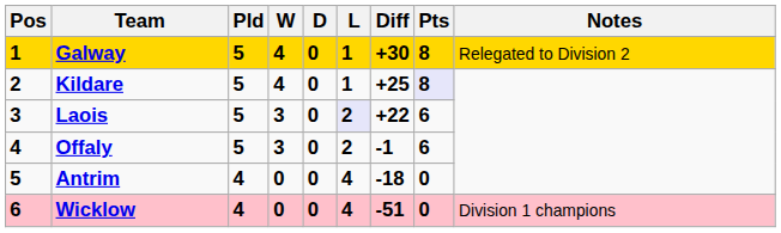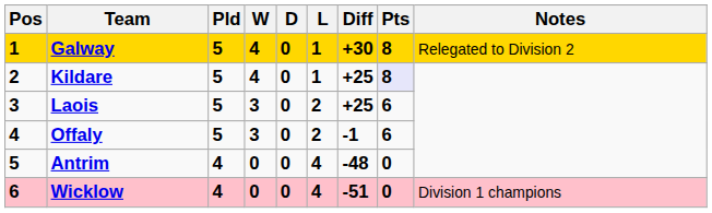 <table class="wikitable" style="text-align: centre;">
 <tr>
 <th width=20>Pos</th>
 <th width=135>Team</th>
 <th width=20>Pld</th>
 <th width=20>W</th>
 <th width=20>D</th>
 <th width=20>L</th>
 <th width=20>Diff</th>
 <th width=20>Pts</th>
 <th width=250>Notes</th>
 </tr>
 <tr style="background:gold;">
 <td><strong>1</strong></td>
 <td align=left><strong> <a href='#'>Galway</a> </strong></td>
 <td><strong>5</strong></td>
 <td><strong>4</strong></td>
 <td><strong>0</strong></td>
 <td><strong>1</strong></td>
 <td><strong>+30</strong></td>
 <td><strong>8</strong></td>
 <td><small> Relegated to Division 2</small></td>
 </tr>
 <tr style>
 <td><strong>2</strong></td>
 <td align=left><strong> <a href='#'>Kildare</a> </strong></td>
 <td><strong>5</strong></td>
 <td><strong>4</strong></td>
 <td><strong>0</strong></td>
 <td><strong>1</strong></td>
 <td><strong>+25</strong></td>
 <td style="background: lavender;"><strong>8</strong></td>
 </tr>
 <tr style>
 <td><strong>3</strong></td>
 <td align=left><strong> <a href='#'>Laois</a> </strong></td>
 <td><strong>5</strong></td>
 <td><strong>3</strong></td>
 <td><strong>0</strong></td>
-<td style="background: lavender;"><strong>2</strong></td>
-<td><strong>+22</strong></td>
+<td><strong>2</strong></td>
+<td><strong>+25</strong></td>
 <td><strong>6</strong></td>
 </tr>
 <tr style>
 <td><strong>4</strong></td>
 <td align=left><strong> <a href='#'>Offaly</a> </strong></td>
 <td><strong>5</strong></td>
 <td><strong>3</strong></td>
 <td><strong>0</strong></td>
 <td><strong>2</strong></td>
 <td><strong>-1</strong></td>
 <td><strong>6</strong></td>
 </tr>
 <tr style>
 <td><strong>5</strong></td>
 <td align=left><strong> <a href='#'>Antrim</a> </strong></td>
 <td><strong>4</strong></td>
 <td><strong>0</strong></td>
 <td><strong>0</strong></td>
 <td><strong>4</strong></td>
-<td><strong>-18</strong></td>
+<td><strong>-48</strong></td>
 <td><strong>0</strong></td>
 </tr>
 <tr style="background:#FFC0CB;">
 <td><strong>6</strong></td>
 <td align=left><strong> <a href='#'>Wicklow</a> </strong></td>
 <td><strong>4</strong></td>
 <td><strong>0</strong></td>
 <td><strong>0</strong></td>
 <td><strong>4</strong></td>
 <td><strong>-51</strong></td>
 <td><strong>0</strong></td>
 <td><small> Division 1 champions</small></td>
 </tr>
 </table>
